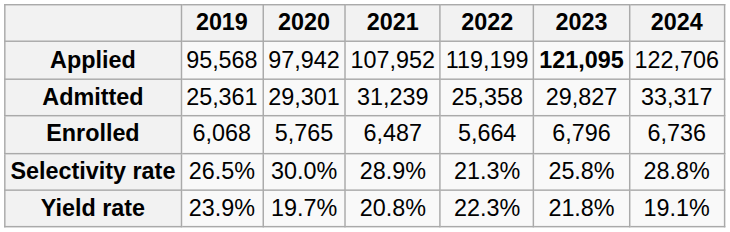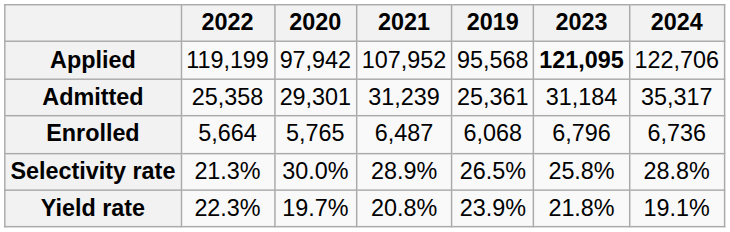 <table class="wikitable" style="text-align:center; margin:auto">
 <tr>
 <th></th>
-<th>2019</th>
+<th>2022</th>
 <th>2020</th>
 <th>2021</th>
-<th>2022</th>
+<th>2019</th>
 <th>2023</th>
 <th>2024</th>
 </tr>
 <tr>
 <th>Applied</th>
-<td>95,568</td>
+<td>119,199</td>
 <td>97,942</td>
 <td>107,952</td>
-<td>119,199</td>
+<td>95,568</td>
 <td><strong>121,095</strong></td>
 <td>122,706</td>
 </tr>
 <tr>
 <th>Admitted</th>
-<td>25,361</td>
+<td>25,358</td>
 <td>29,301</td>
 <td>31,239</td>
-<td>25,358</td>
-<td>29,827</td>
-<td>33,317</td>
+<td>25,361</td>
+<td>31,184</td>
+<td>35,317</td>
 </tr>
 <tr>
 <th>Enrolled</th>
-<td>6,068</td>
+<td>5,664</td>
 <td>5,765</td>
 <td>6,487</td>
-<td>5,664</td>
+<td>6,068</td>
 <td>6,796</td>
 <td>6,736</td>
 </tr>
 <tr>
 <th>Selectivity rate</th>
-<td>26.5%</td>
+<td>21.3%</td>
 <td>30.0%</td>
 <td>28.9%</td>
-<td>21.3%</td>
+<td>26.5%</td>
 <td>25.8%</td>
 <td>28.8%</td>
 </tr>
 <tr>
 <th>Yield rate</th>
-<td>23.9%</td>
+<td>22.3%</td>
 <td>19.7%</td>
 <td>20.8%</td>
-<td>22.3%</td>
+<td>23.9%</td>
 <td>21.8%</td>
 <td>19.1%</td>
 </tr>
 </table>
